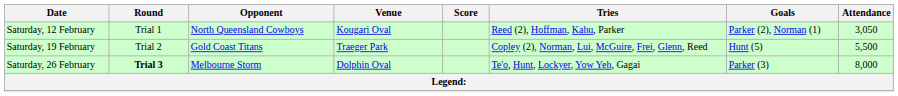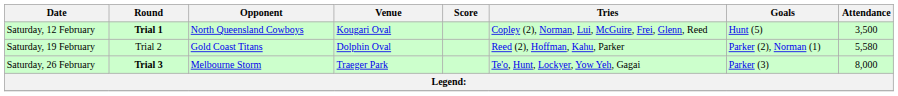 <table class="wikitable" style="font-size:75%;">
 <tr>
 <th width="120">Date</th>
 <th width="90">Round</th>
 <th width="170">Opponent</th>
 <th width="125">Venue</th>
 <th width="50">Score</th>
 <th width="280">Tries</th>
 <th width="130">Goals</th>
 <th width="60">Attendance</th>
 </tr>
 <tr bgcolor=#CCFFCC>
 <td>Saturday, 12 February</td>
-<td style="text-align:center;">Trial 1</td>
+<td style="text-align:center;"><strong>Trial 1</strong></td>
 <td> <a href='#'>North Queensland Cowboys</a></td>
 <td><a href='#'>Kougari Oval</a></td>
 <td style="text-align:center;"></td>
-<td><a href='#'>Reed</a> (2), <a href='#'>Hoffman</a>, <a href='#'>Kahu</a>, Parker</td>
-<td><a href='#'>Parker</a> (2), <a href='#'>Norman</a> (1)</td>
-<td style="text-align:center;">3,050</td>
+<td><a href='#'>Copley</a> (2), <a href='#'>Norman</a>, <a href='#'>Lui</a>, <a href='#'>McGuire</a>, <a href='#'>Frei</a>, <a href='#'>Glenn</a>, Reed</td>
+<td><a href='#'>Hunt</a> (5)</td>
+<td style="text-align:center;">3,500</td>
 </tr>
 <tr bgcolor=#CCFFCC>
 <td>Saturday, 19 February</td>
 <td style="text-align:center;">Trial 2</td>
 <td> <a href='#'>Gold Coast Titans</a></td>
-<td><a href='#'>Traeger Park</a></td>
+<td><a href='#'>Dolphin Oval</a></td>
 <td style="text-align:center;"></td>
-<td><a href='#'>Copley</a> (2), <a href='#'>Norman</a>, <a href='#'>Lui</a>, <a href='#'>McGuire</a>, <a href='#'>Frei</a>, <a href='#'>Glenn</a>, Reed</td>
-<td><a href='#'>Hunt</a> (5)</td>
-<td style="text-align:center;">5,500</td>
+<td><a href='#'>Reed</a> (2), <a href='#'>Hoffman</a>, <a href='#'>Kahu</a>, Parker</td>
+<td><a href='#'>Parker</a> (2), <a href='#'>Norman</a> (1)</td>
+<td style="text-align:center;">5,580</td>
 </tr>
 <tr bgcolor=#CCFFCC>
 <td>Saturday, 26 February</td>
 <td style="text-align:center;"><strong>Trial 3</strong></td>
 <td> <a href='#'>Melbourne Storm</a></td>
-<td><a href='#'>Dolphin Oval</a></td>
+<td><a href='#'>Traeger Park</a></td>
 <td style="text-align:center;"></td>
 <td><a href='#'>Te'o</a>, <a href='#'>Hunt</a>, <a href='#'>Lockyer</a>, <a href='#'>Yow Yeh</a>, Gagai</td>
 <td><a href='#'>Parker</a> (3)</td>
 <td style="text-align:center;">8,000</td>
 </tr>
 <tr>
 <th colspan="11"><strong>Legend</strong>:   </th>
 </tr>
 <tr>
 </tr>
 </table>
